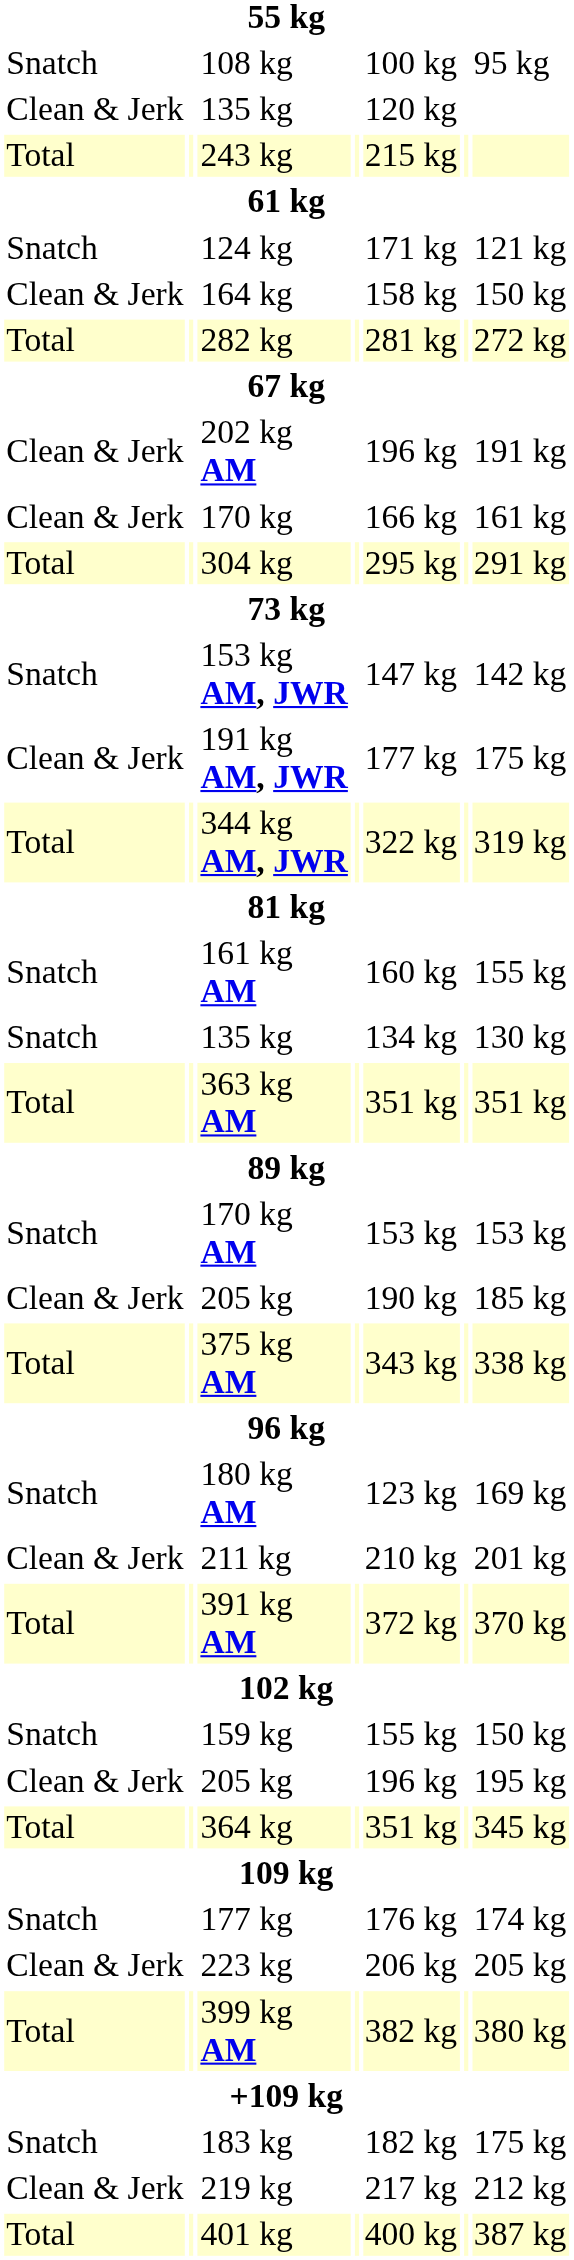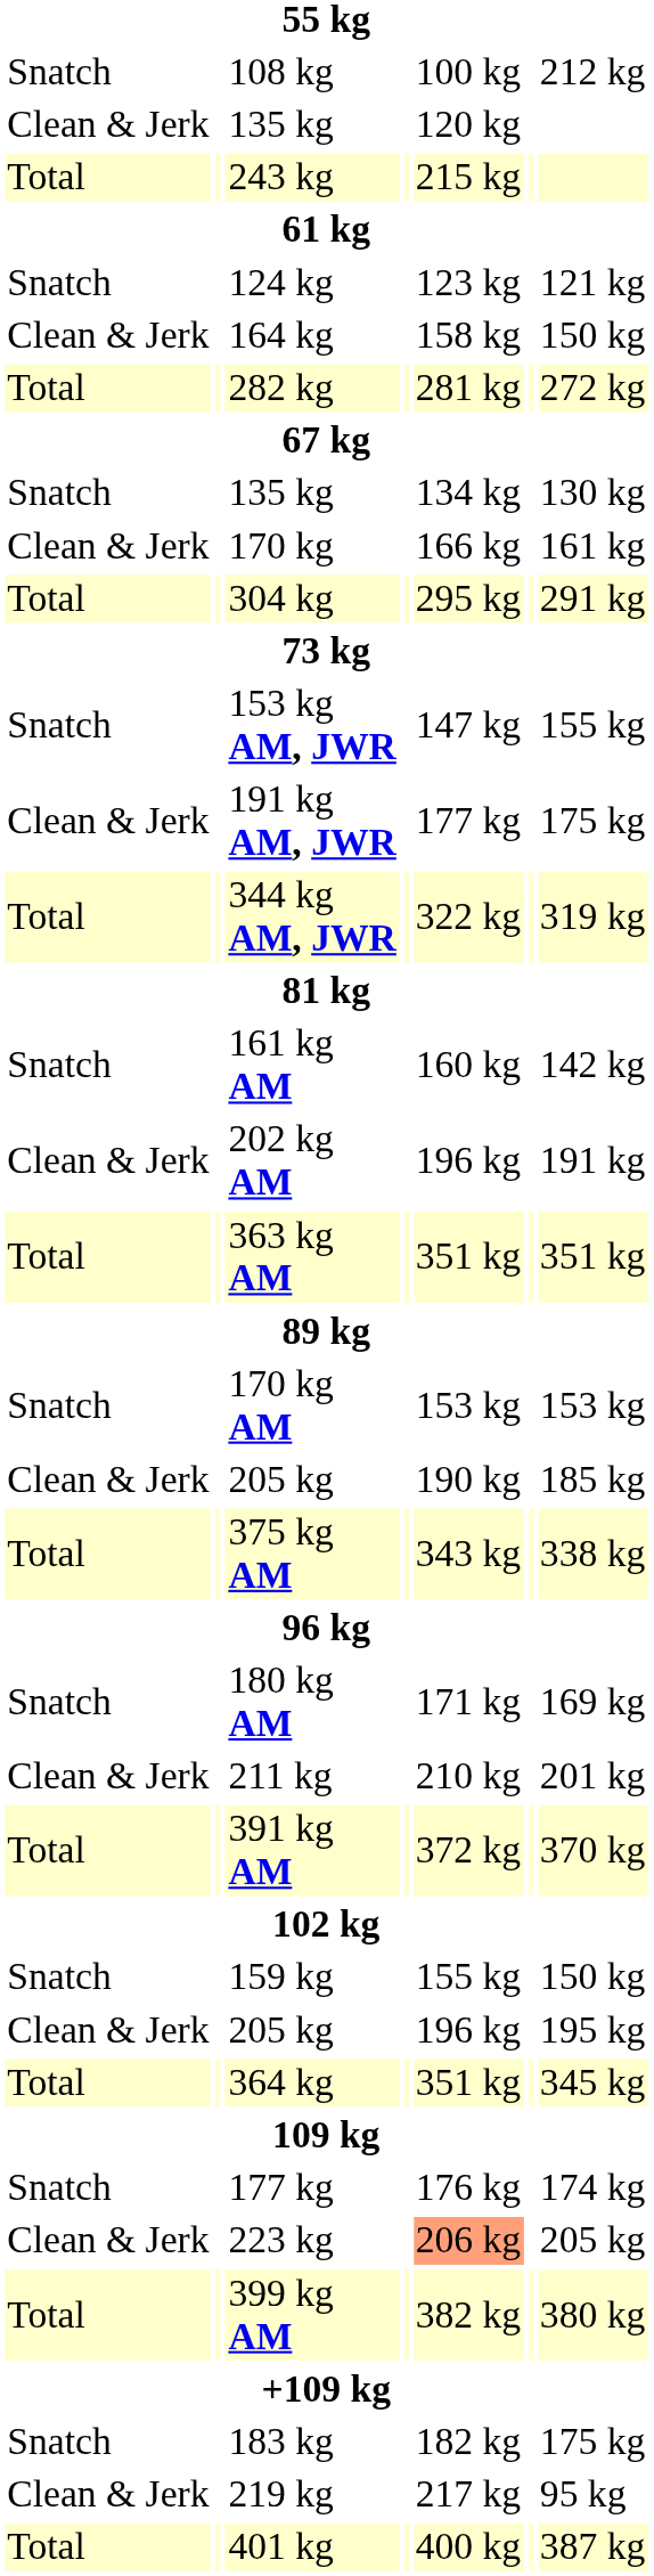 <table>
 <tr>
 <th colspan=7>55 kg</th>
 </tr>
 <tr>
 <td>Snatch</td>
 <td></td>
 <td>108 kg</td>
 <td></td>
 <td>100 kg</td>
 <td></td>
-<td>95 kg</td>
+<td>212 kg</td>
 </tr>
 <tr>
 <td>Clean & Jerk</td>
 <td></td>
 <td>135 kg</td>
 <td></td>
 <td>120 kg</td>
 <td></td>
 <td></td>
 </tr>
 <tr bgcolor=ffffcc>
 <td>Total</td>
 <td></td>
 <td>243 kg</td>
 <td></td>
 <td>215 kg</td>
 <td></td>
 <td></td>
 </tr>
 <tr>
 <th colspan=7>61 kg</th>
 </tr>
 <tr>
 <td>Snatch</td>
 <td></td>
 <td>124 kg</td>
 <td></td>
-<td>171 kg</td>
+<td>123 kg</td>
 <td></td>
 <td>121 kg</td>
 </tr>
 <tr>
 <td>Clean & Jerk</td>
 <td></td>
 <td>164 kg</td>
 <td></td>
 <td>158 kg</td>
 <td></td>
 <td>150 kg</td>
 </tr>
 <tr bgcolor=ffffcc>
 <td>Total</td>
 <td></td>
 <td>282 kg</td>
 <td></td>
 <td>281 kg</td>
 <td></td>
 <td>272 kg</td>
 </tr>
 <tr>
 <th colspan=7>67 kg</th>
 </tr>
 <tr>
-<td>Clean & Jerk</td>
+<td>Snatch</td>
 <td></td>
-<td>202 kg<br><strong><a href='#'>AM</a></strong></td>
+<td>135 kg</td>
 <td></td>
-<td>196 kg</td>
+<td>134 kg</td>
 <td></td>
-<td>191 kg</td>
+<td>130 kg</td>
 </tr>
 <tr>
 <td>Clean & Jerk</td>
 <td></td>
 <td>170 kg</td>
 <td></td>
 <td>166 kg</td>
 <td></td>
 <td>161 kg</td>
 </tr>
 <tr bgcolor=ffffcc>
 <td>Total</td>
 <td></td>
 <td>304 kg</td>
 <td></td>
 <td>295 kg</td>
 <td></td>
 <td>291 kg</td>
 </tr>
 <tr>
 <th colspan=7>73 kg</th>
 </tr>
 <tr>
 <td>Snatch</td>
 <td></td>
 <td>153 kg<br><strong><a href='#'>AM</a>, <a href='#'>JWR</a></strong></td>
 <td></td>
 <td>147 kg</td>
 <td></td>
-<td>142 kg</td>
+<td>155 kg</td>
 </tr>
 <tr>
 <td>Clean & Jerk</td>
 <td></td>
 <td>191 kg<br><strong><a href='#'>AM</a>, <a href='#'>JWR</a></strong></td>
 <td></td>
 <td>177 kg</td>
 <td></td>
 <td>175 kg</td>
 </tr>
 <tr bgcolor=ffffcc>
 <td>Total</td>
 <td></td>
 <td>344 kg<br><strong><a href='#'>AM</a>, <a href='#'>JWR</a></strong></td>
 <td></td>
 <td>322 kg</td>
 <td></td>
 <td>319 kg</td>
 </tr>
 <tr>
 <th colspan=7>81 kg</th>
 </tr>
 <tr>
 <td>Snatch</td>
 <td></td>
 <td>161 kg<br><strong><a href='#'>AM</a></strong></td>
 <td></td>
 <td>160 kg</td>
 <td></td>
-<td>155 kg</td>
+<td>142 kg</td>
 </tr>
 <tr>
-<td>Snatch</td>
+<td>Clean & Jerk</td>
 <td></td>
-<td>135 kg</td>
+<td>202 kg<br><strong><a href='#'>AM</a></strong></td>
 <td></td>
-<td>134 kg</td>
+<td>196 kg</td>
 <td></td>
-<td>130 kg</td>
+<td>191 kg</td>
 </tr>
 <tr bgcolor=ffffcc>
 <td>Total</td>
 <td></td>
 <td>363 kg<br><strong><a href='#'>AM</a></strong></td>
 <td></td>
 <td>351 kg</td>
 <td></td>
 <td>351 kg</td>
 </tr>
 <tr>
 <th colspan=7>89 kg</th>
 </tr>
 <tr>
 <td>Snatch</td>
 <td></td>
 <td>170 kg<br><strong><a href='#'>AM</a></strong></td>
 <td></td>
 <td>153 kg</td>
 <td></td>
 <td>153 kg</td>
 </tr>
 <tr>
 <td>Clean & Jerk</td>
 <td></td>
 <td>205 kg</td>
 <td></td>
 <td>190 kg</td>
 <td></td>
 <td>185 kg</td>
 </tr>
 <tr bgcolor=ffffcc>
 <td>Total</td>
 <td></td>
 <td>375 kg<br><strong><a href='#'>AM</a></strong></td>
 <td></td>
 <td>343 kg</td>
 <td></td>
 <td>338 kg</td>
 </tr>
 <tr>
 <th colspan=7>96 kg</th>
 </tr>
 <tr>
 <td>Snatch</td>
 <td></td>
 <td>180 kg<br><strong><a href='#'>AM</a></strong></td>
 <td></td>
-<td>123 kg</td>
+<td>171 kg</td>
 <td></td>
 <td>169 kg</td>
 </tr>
 <tr>
 <td>Clean & Jerk</td>
 <td></td>
 <td>211 kg</td>
 <td></td>
 <td>210 kg</td>
 <td></td>
 <td>201 kg</td>
 </tr>
 <tr bgcolor=ffffcc>
 <td>Total</td>
 <td></td>
 <td>391 kg<br><strong><a href='#'>AM</a></strong></td>
 <td></td>
 <td>372 kg</td>
 <td></td>
 <td>370 kg</td>
 </tr>
 <tr>
 <th colspan=7>102 kg</th>
 </tr>
 <tr>
 <td>Snatch</td>
 <td></td>
 <td>159 kg</td>
 <td></td>
 <td>155 kg</td>
 <td></td>
 <td>150 kg</td>
 </tr>
 <tr>
 <td>Clean & Jerk</td>
 <td></td>
 <td>205 kg</td>
 <td></td>
 <td>196 kg</td>
 <td></td>
 <td>195 kg</td>
 </tr>
 <tr bgcolor=ffffcc>
 <td>Total</td>
 <td></td>
 <td>364 kg</td>
 <td></td>
 <td>351 kg</td>
 <td></td>
 <td>345 kg</td>
 </tr>
 <tr>
 <th colspan=7>109 kg</th>
 </tr>
 <tr>
 <td>Snatch</td>
 <td></td>
 <td>177 kg</td>
 <td></td>
 <td>176 kg</td>
 <td></td>
 <td>174 kg</td>
 </tr>
 <tr>
 <td>Clean & Jerk</td>
 <td></td>
 <td>223 kg</td>
 <td></td>
-<td>206 kg</td>
+<td style="background: lightsalmon;">206 kg</td>
 <td></td>
 <td>205 kg</td>
 </tr>
 <tr bgcolor=ffffcc>
 <td>Total</td>
 <td></td>
 <td>399 kg<br><strong><a href='#'>AM</a></strong></td>
 <td></td>
 <td>382 kg</td>
 <td></td>
 <td>380 kg</td>
 </tr>
 <tr>
 <th colspan=7>+109 kg</th>
 </tr>
 <tr>
 <td>Snatch</td>
 <td></td>
 <td>183 kg</td>
 <td></td>
 <td>182 kg</td>
 <td></td>
 <td>175 kg</td>
 </tr>
 <tr>
 <td>Clean & Jerk</td>
 <td></td>
 <td>219 kg</td>
 <td></td>
 <td>217 kg</td>
 <td></td>
-<td>212 kg</td>
+<td>95 kg</td>
 </tr>
 <tr bgcolor=ffffcc>
 <td>Total</td>
 <td></td>
 <td>401 kg</td>
 <td></td>
 <td>400 kg</td>
 <td></td>
 <td>387 kg</td>
 </tr>
 </table>
